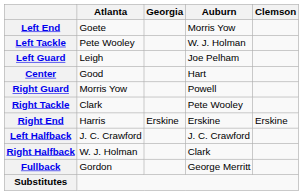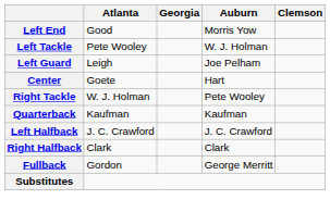 <table class=wikitable>
 <tr>
 <th></th>
 <th>Atlanta</th>
 <th>Georgia</th>
 <th>Auburn</th>
 <th>Clemson</th>
 </tr>
 <tr>
 <th><a href='#'>Left End</a></th>
-<td>Goete</td>
+<td>Good</td>
 <td></td>
 <td>Morris Yow</td>
 <td></td>
 </tr>
 <tr>
 <th><a href='#'>Left Tackle</a></th>
 <td>Pete Wooley</td>
 <td></td>
 <td>W. J. Holman</td>
 <td></td>
 </tr>
 <tr>
 <th><a href='#'>Left Guard</a></th>
 <td>Leigh</td>
 <td></td>
 <td>Joe Pelham</td>
 <td></td>
 </tr>
 <tr>
 <th><a href='#'>Center</a></th>
-<td>Good</td>
+<td>Goete</td>
 <td></td>
 <td>Hart</td>
 <td></td>
 </tr>
 <tr>
-<th><a href='#'>Right Guard</a></th>
-<td>Morris Yow</td>
-<td></td>
-<td>Powell</td>
-<td></td>
-</tr>
-<tr>
 <th><a href='#'>Right Tackle</a></th>
-<td>Clark</td>
+<td>W. J. Holman</td>
 <td></td>
 <td>Pete Wooley</td>
 <td></td>
 </tr>
 <tr>
-<th><a href='#'>Right End</a></th>
-<td>Harris</td>
-<td>Erskine</td>
-<td>Erskine</td>
-<td>Erskine</td>
+<th><a href='#'>Quarterback</a></th>
+<td>Kaufman</td>
+<td></td>
+<td>Kaufman</td>
+<td></td>
 </tr>
 <tr>
 <th><a href='#'>Left Halfback</a></th>
 <td>J. C. Crawford</td>
 <td></td>
 <td>J. C. Crawford</td>
 <td></td>
 </tr>
 <tr>
 <th><a href='#'>Right Halfback</a></th>
-<td>W. J. Holman</td>
+<td>Clark</td>
 <td></td>
 <td>Clark</td>
 <td></td>
 </tr>
 <tr>
 <th><a href='#'>Fullback</a></th>
 <td>Gordon</td>
 <td></td>
 <td>George Merritt</td>
 <td></td>
 </tr>
 <tr>
 <th>Substitutes</th>
 <td colspan="4"></td>
 </tr>
 </table>
